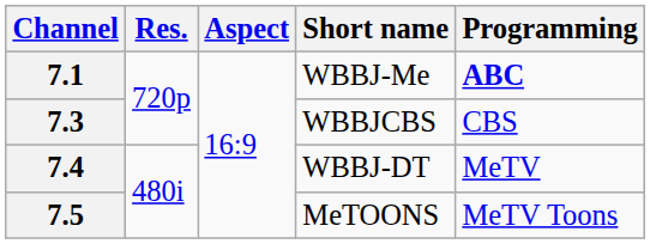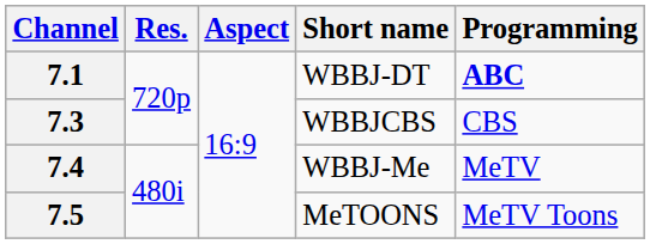 <table class="wikitable">
 <tr>
 <th scope="col"><a href='#'>Channel</a></th>
 <th scope="col"><a href='#'>Res.</a></th>
 <th scope="col"><a href='#'>Aspect</a></th>
 <th scope="col">Short name</th>
 <th scope="col">Programming</th>
 </tr>
 <tr>
 <th scope="row">7.1</th>
 <td rowspan=2><a href='#'>720p</a></td>
 <td rowspan=4><a href='#'>16:9</a></td>
-<td>WBBJ-Me</td>
+<td>WBBJ-DT</td>
 <td><strong><a href='#'>ABC</a></strong></td>
 </tr>
 <tr>
 <th scope="row">7.3</th>
 <td>WBBJCBS</td>
 <td><a href='#'>CBS</a></td>
 </tr>
 <tr>
 <th scope="row">7.4</th>
 <td rowspan=2><a href='#'>480i</a></td>
-<td>WBBJ-DT</td>
+<td>WBBJ-Me</td>
 <td><a href='#'>MeTV</a></td>
 </tr>
 <tr>
 <th scope="row">7.5</th>
 <td>MeTOONS</td>
 <td><a href='#'>MeTV Toons</a></td>
 </tr>
 </table>
